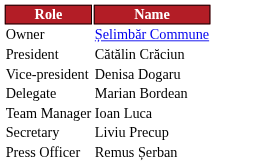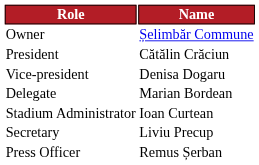 <table class="toccolours">
 <tr>
 <th style="background:#b31d26;color:#FFFFFF;border:1px solid #000000">Role</th>
 <th style="background:#b31d26;color:#FFFFFF;border:1px solid #000000">Name</th>
 </tr>
 <tr>
 <td>Owner</td>
 <td> <a href='#'>Șelimbăr Commune</a></td>
 </tr>
 <tr>
 <td>President</td>
 <td> Cătălin Crăciun</td>
 </tr>
 <tr>
 <td>Vice-president</td>
 <td> Denisa Dogaru</td>
 </tr>
 <tr>
 <td>Delegate</td>
 <td> Marian Bordean</td>
 </tr>
 <tr>
-<td>Team Manager</td>
-<td> Ioan Luca</td>
+<td>Stadium Administrator</td>
+<td> Ioan Curtean</td>
 </tr>
 <tr>
 <td>Secretary</td>
 <td> Liviu Precup</td>
 </tr>
 <tr>
 <td>Press Officer</td>
 <td> Remus Șerban</td>
 </tr>
 </table>
